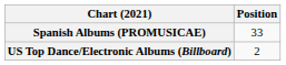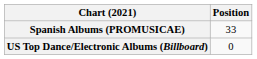 <table class="wikitable sortable plainrowheaders" style="text-align:center">
 <tr>
 <th scope="col">Chart (2021)</th>
 <th scope="col">Position</th>
 </tr>
 <tr>
 <th scope="row">Spanish Albums (PROMUSICAE)</th>
 <td>33</td>
 </tr>
 <tr>
 <th scope="row">US Top Dance/Electronic Albums (<em>Billboard</em>)</th>
-<td>2</td>
+<td>0</td>
 </tr>
 </table>
